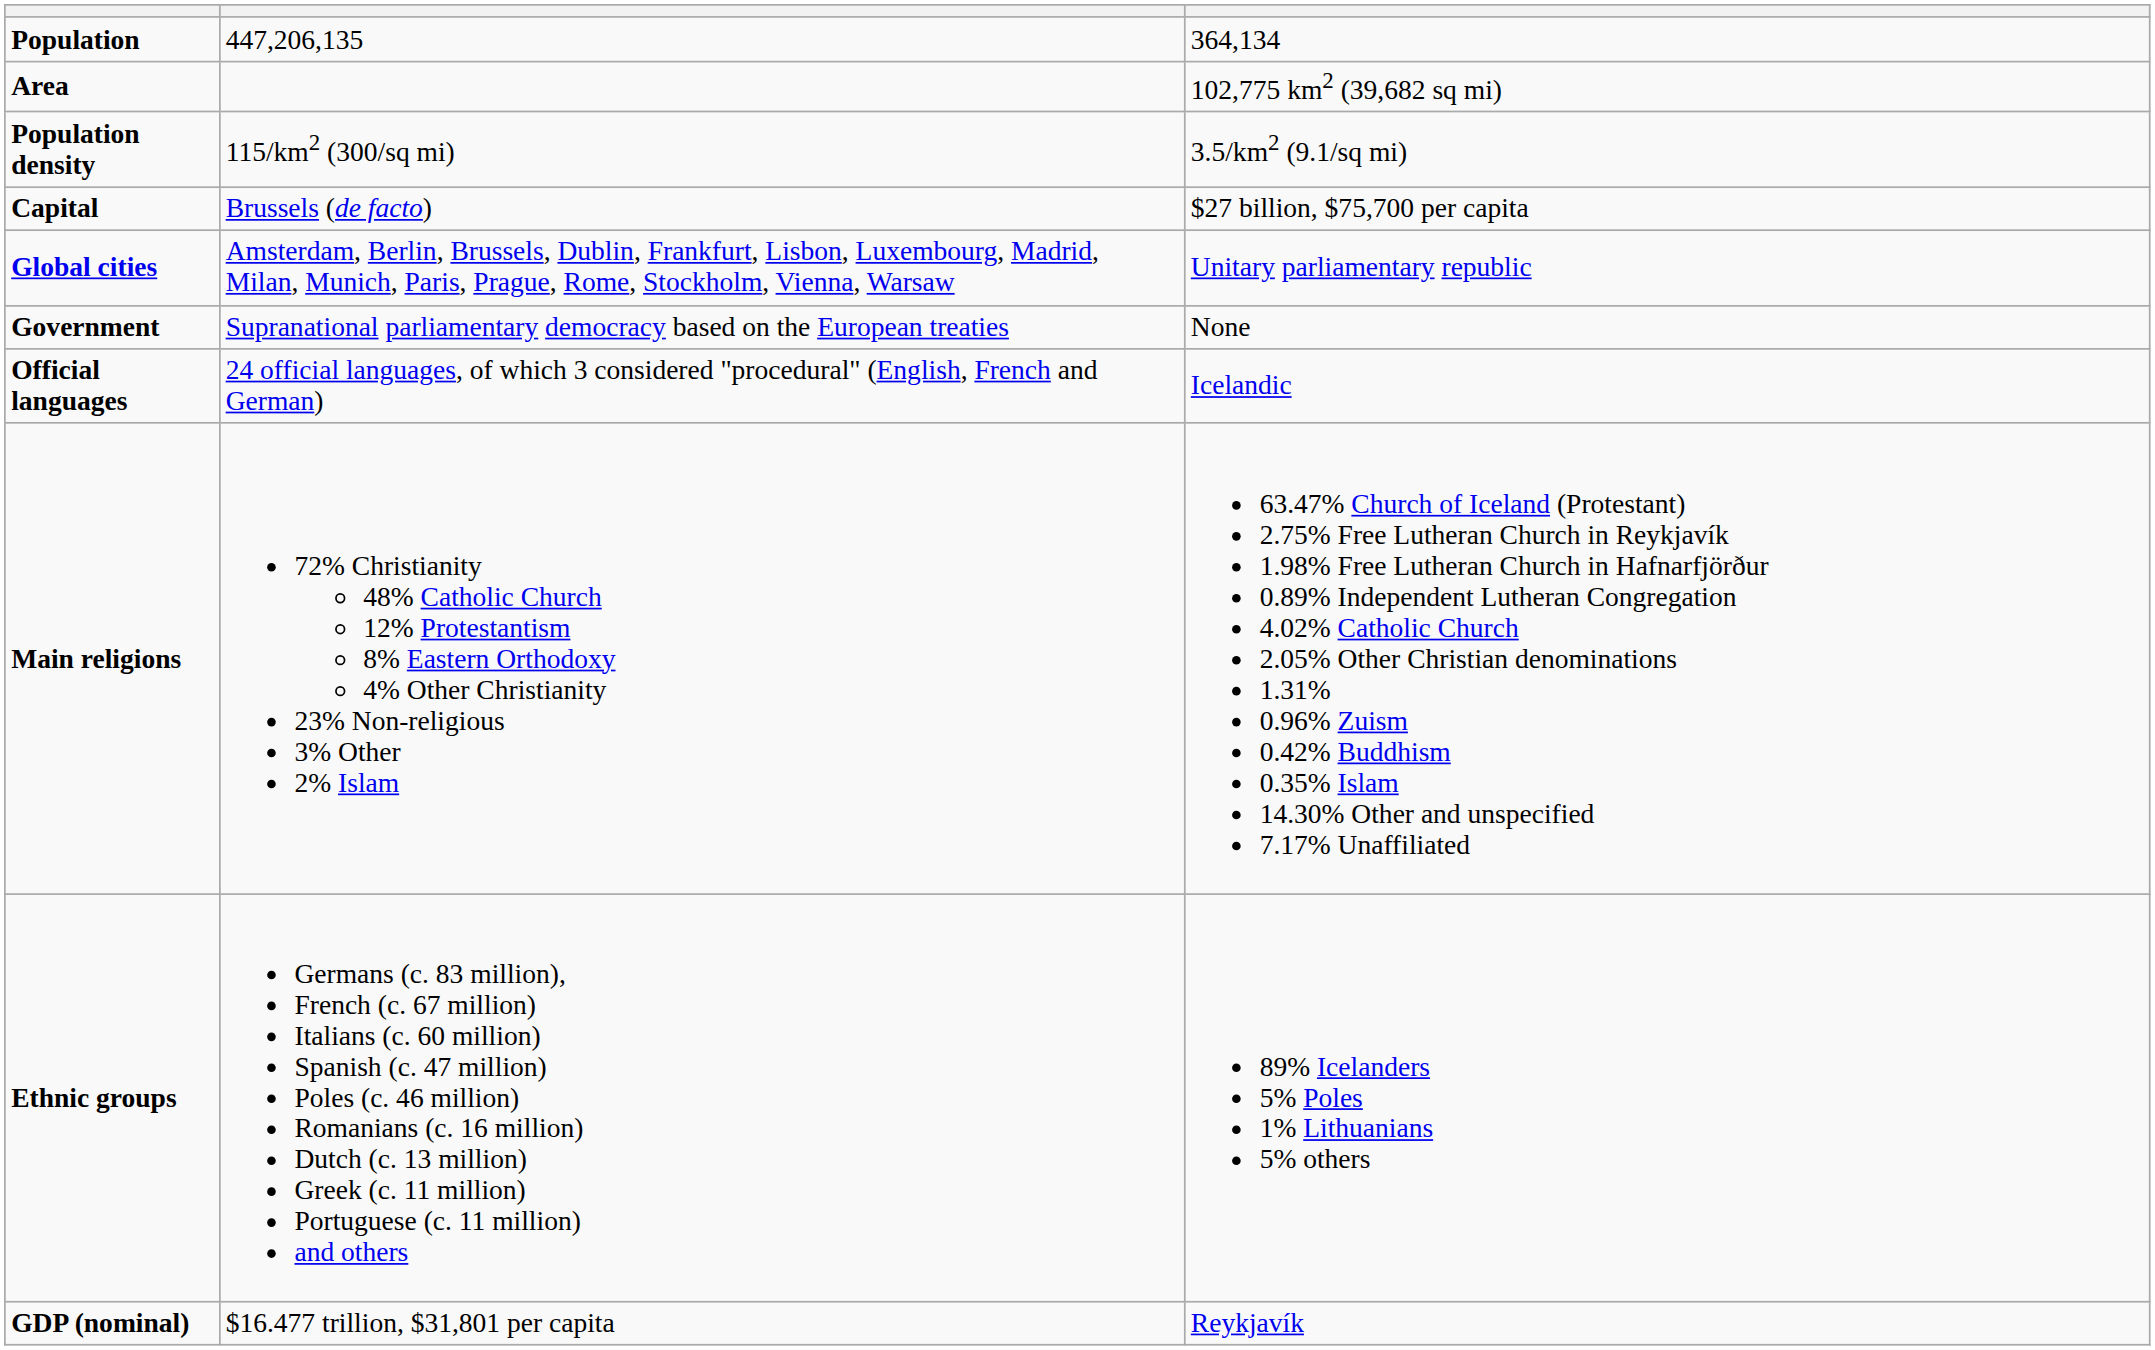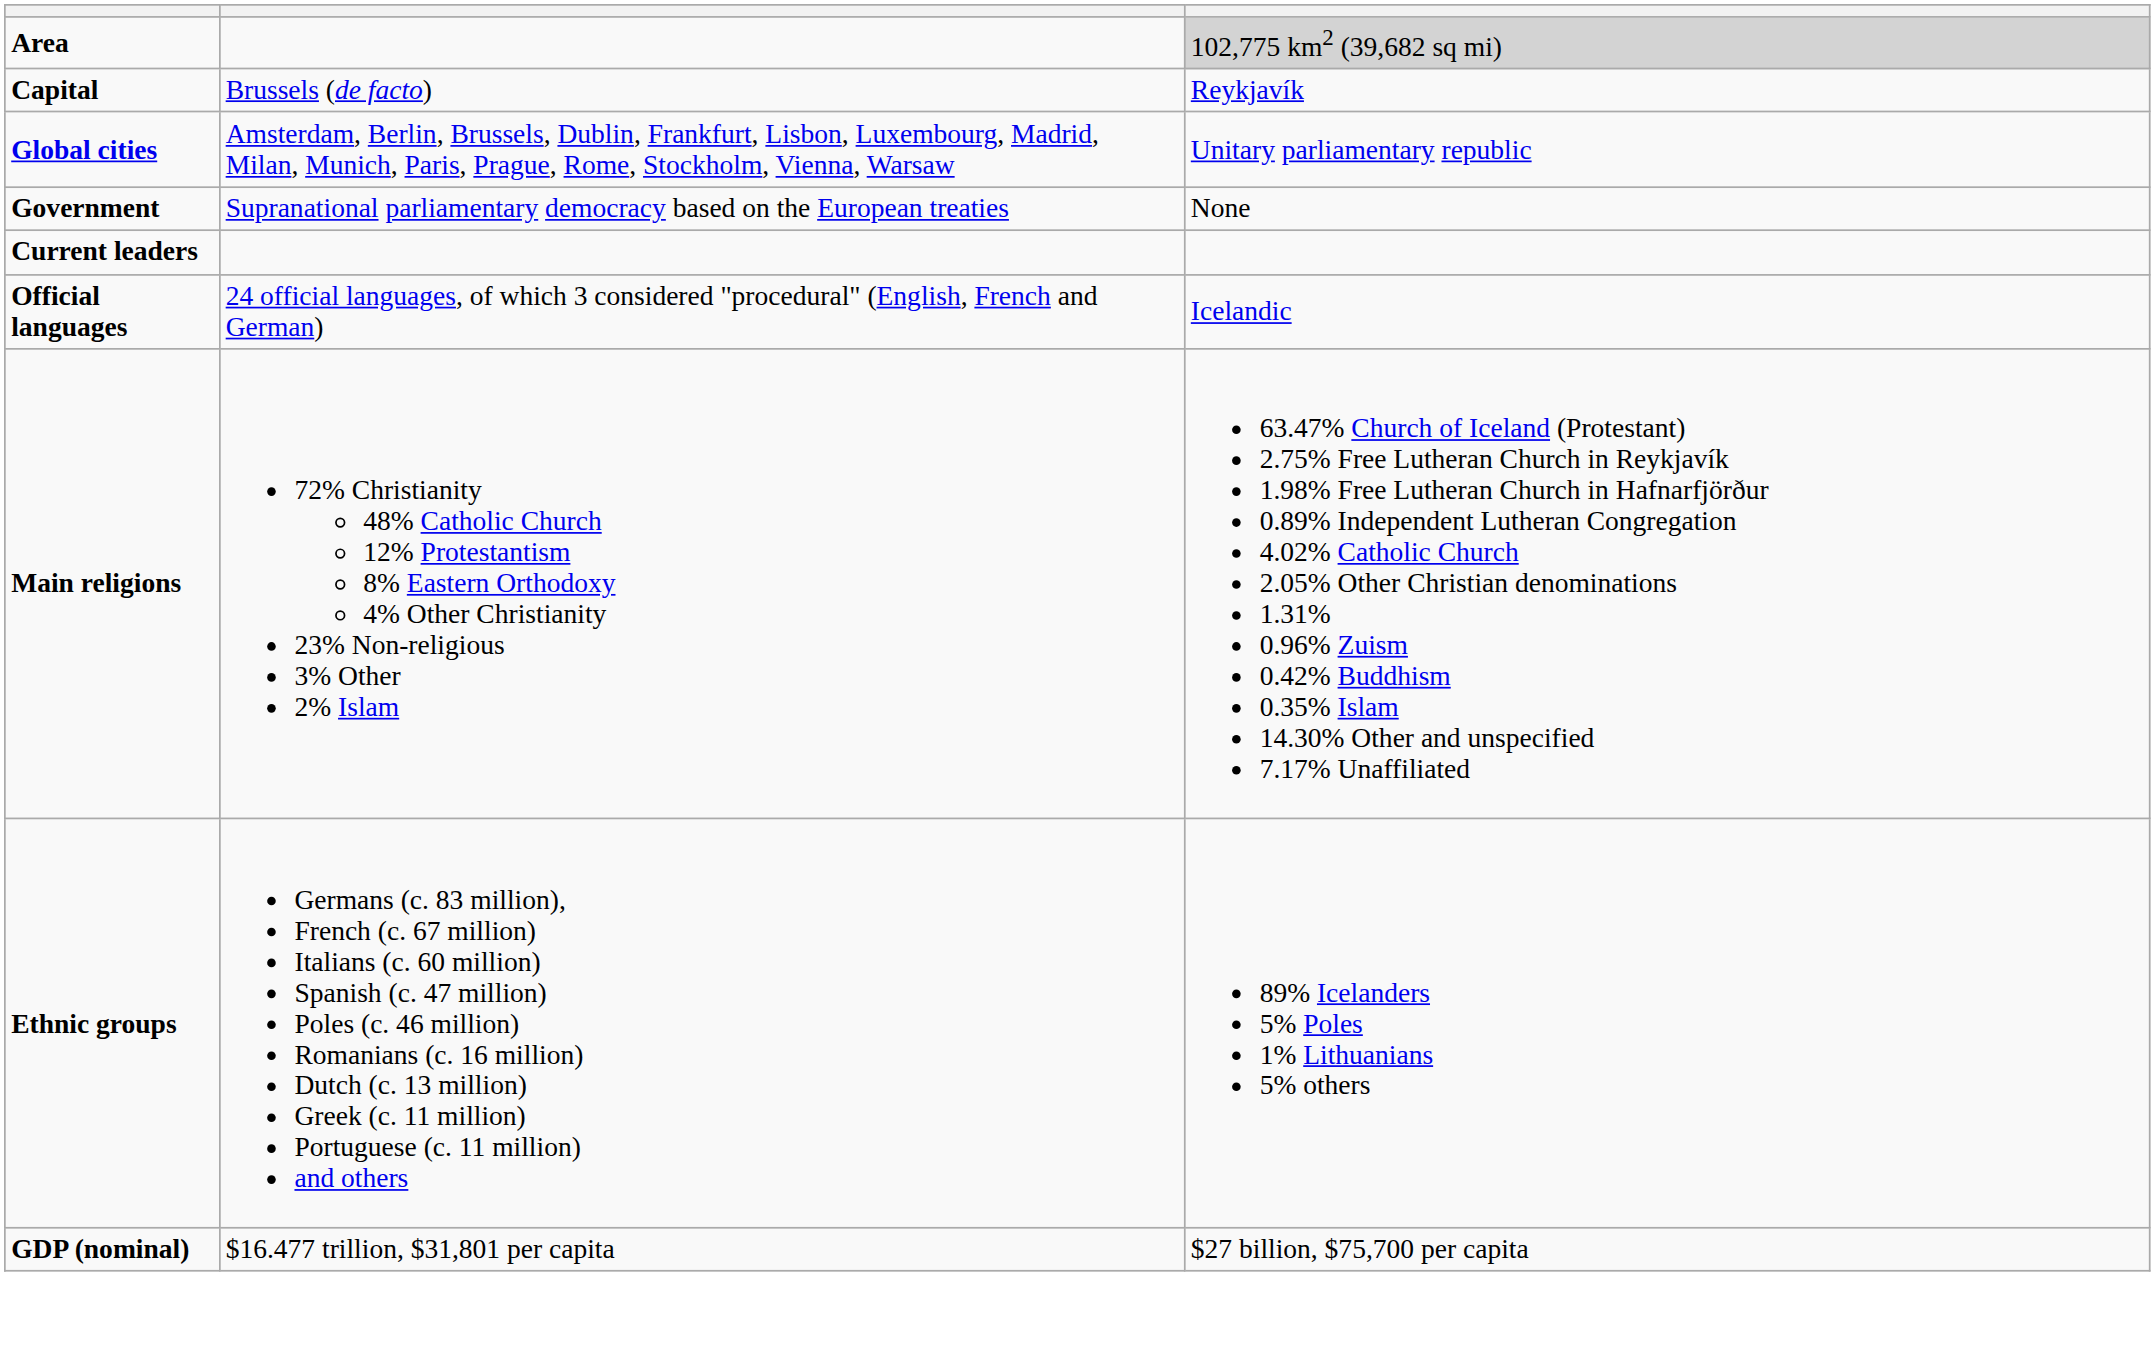 <table class="wikitable">
 <tr>
 <th style="width:10%;"></th>
 <th style="width:45%;"></th>
 <th style="width:45%;"></th>
 </tr>
 <tr>
-<td><strong>Population</strong></td>
-<td>447,206,135</td>
-<td>364,134</td>
-</tr>
-<tr>
 <td><strong>Area</strong></td>
 <td></td>
-<td>102,775 km<sup>2</sup> (39,682 sq mi)</td>
-</tr>
-<tr>
-<td><strong>Population density</strong></td>
-<td>115/km<sup>2</sup> (300/sq mi)</td>
-<td>3.5/km<sup>2</sup> (9.1/sq mi)</td>
+<td style="background: lightgrey;">102,775 km<sup>2</sup> (39,682 sq mi)</td>
 </tr>
 <tr>
 <td><strong>Capital</strong></td>
 <td><a href='#'>Brussels</a> (<em><a href='#'>de facto</a></em>)</td>
-<td>$27 billion, $75,700 per capita</td>
+<td><a href='#'>Reykjavík</a></td>
 </tr>
 <tr>
 <td><strong><a href='#'>Global cities</a></strong></td>
 <td><a href='#'>Amsterdam</a>, <a href='#'>Berlin</a>,  <a href='#'>Brussels</a>, <a href='#'>Dublin</a>, <a href='#'>Frankfurt</a>, <a href='#'>Lisbon</a>, <a href='#'>Luxembourg</a>, <a href='#'>Madrid</a>, <a href='#'>Milan</a>, <a href='#'>Munich</a>, <a href='#'>Paris</a>, <a href='#'>Prague</a>, <a href='#'>Rome</a>, <a href='#'>Stockholm</a>, <a href='#'>Vienna</a>, <a href='#'>Warsaw</a></td>
 <td><a href='#'>Unitary</a> <a href='#'>parliamentary</a> <a href='#'>republic</a></td>
 </tr>
 <tr>
 <td><strong>Government</strong></td>
 <td><a href='#'>Supranational</a> <a href='#'>parliamentary</a> <a href='#'>democracy</a> based on the <a href='#'>European treaties</a></td>
 <td>None</td>
+</tr>
+<tr>
+<td><strong>Current leaders</strong></td>
+<td></td>
+<td></td>
 </tr>
 <tr>
 <td><strong>Official languages</strong></td>
 <td><a href='#'>24 official languages</a>, of which 3 considered "procedural" (<a href='#'>English</a>, <a href='#'>French</a> and <a href='#'>German</a>)</td>
 <td><a href='#'>Icelandic</a></td>
 </tr>
 <tr>
 <td><strong>Main religions</strong></td>
 <td><br><ul><li>72% Christianity<ul><li>48% <a href='#'>Catholic Church</a></li><li>12% <a href='#'>Protestantism</a></li><li>8% <a href='#'>Eastern Orthodoxy</a></li><li>4% Other Christianity</li></ul></li><li>23% Non-religious</li><li>3% Other</li><li>2% <a href='#'>Islam</a></li></ul></td>
 <td><br><ul><li>63.47% <a href='#'>Church of Iceland</a> (Protestant)</li><li>2.75% Free Lutheran Church in Reykjavík</li><li>1.98% Free Lutheran Church in Hafnarfjörður</li><li>0.89% Independent Lutheran Congregation</li><li>4.02% <a href='#'>Catholic Church</a></li><li>2.05% Other Christian denominations</li><li>1.31% </li><li>0.96% <a href='#'>Zuism</a></li><li>0.42% <a href='#'>Buddhism</a></li><li>0.35% <a href='#'>Islam</a></li><li>14.30% Other and unspecified</li><li>7.17% Unaffiliated</li></ul></td>
 </tr>
 <tr>
 <td><strong>Ethnic groups</strong></td>
 <td><br><ul><li>Germans (c. 83 million),</li><li>French (c. 67 million)</li><li>Italians (c. 60 million)</li><li>Spanish (c. 47 million)</li><li>Poles (c. 46 million)</li><li>Romanians (c. 16 million)</li><li>Dutch (c. 13 million)</li><li>Greek (c. 11 million)</li><li>Portuguese (c. 11 million)</li><li><a href='#'>and others</a></li></ul></td>
 <td><br><ul><li>89% <a href='#'>Icelanders</a></li><li>5% <a href='#'>Poles</a></li><li>1% <a href='#'>Lithuanians</a></li><li>5% others</li></ul></td>
 </tr>
 <tr>
 <td><strong>GDP (nominal)</strong></td>
 <td>$16.477 trillion, $31,801 per capita</td>
-<td><a href='#'>Reykjavík</a></td>
+<td>$27 billion, $75,700 per capita</td>
 </tr>
 </table>
